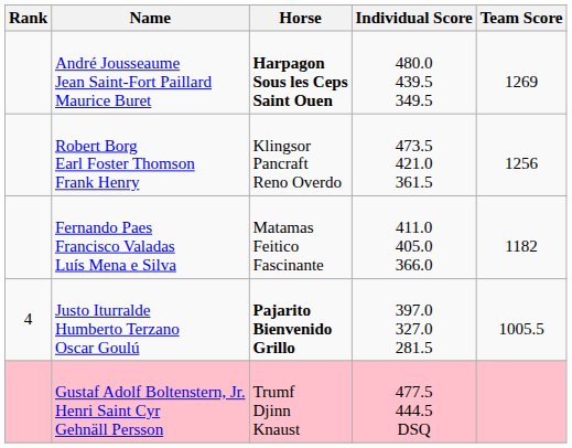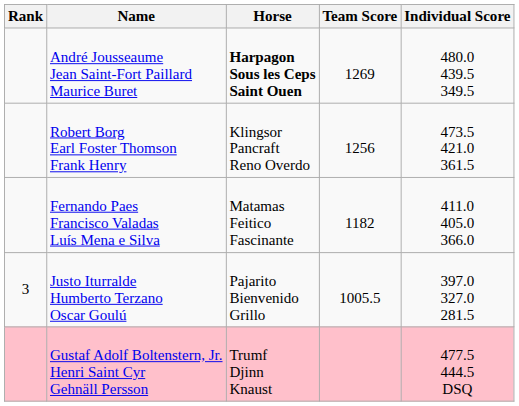 <table class="wikitable" style="text-align:center;">
 <tr>
 <th>Rank</th>
 <th>Name</th>
 <th>Horse</th>
+<th>Team Score</th>
 <th>Individual Score</th>
-<th>Team Score</th>
 </tr>
 <tr>
 <td></td>
 <td align="left"> <br> <a href='#'>André Jousseaume</a><br><a href='#'>Jean Saint-Fort Paillard</a><br><a href='#'>Maurice Buret</a></td>
 <td align="left"><strong><br>Harpagon<br>Sous les Ceps<br>Saint Ouen</strong></td>
+<td><br>1269</td>
 <td><br>480.0<br>439.5<br>349.5</td>
-<td><br>1269</td>
 </tr>
 <tr>
 <td></td>
 <td align="left"> <br> <a href='#'>Robert Borg</a><br><a href='#'>Earl Foster Thomson</a><br><a href='#'>Frank Henry</a></td>
 <td align="left"><br>Klingsor<br>Pancraft<br>Reno Overdo</td>
+<td><br>1256</td>
 <td><br>473.5<br>421.0<br>361.5</td>
-<td><br>1256</td>
 </tr>
 <tr>
 <td></td>
 <td align="left"> <br> <a href='#'>Fernando Paes</a><br><a href='#'>Francisco Valadas</a><br><a href='#'>Luís Mena e Silva</a></td>
 <td align="left"><br>Matamas<br>Feitico<br>Fascinante</td>
+<td><br>1182</td>
 <td><br>411.0<br>405.0<br>366.0</td>
-<td><br>1182</td>
 </tr>
 <tr>
-<td>4</td>
+<td>3</td>
 <td align="left"> <br> <a href='#'>Justo Iturralde</a><br><a href='#'>Humberto Terzano</a><br><a href='#'>Oscar Goulú</a></td>
-<td align="left"><strong><br>Pajarito<br>Bienvenido<br>Grillo</strong></td>
+<td align="left"><br>Pajarito<br>Bienvenido<br>Grillo</td>
+<td><br>1005.5</td>
 <td><br>397.0<br>327.0<br>281.5</td>
-<td><br>1005.5</td>
 </tr>
 <tr bgcolor=pink>
 <td></td>
 <td align="left"> <br> <a href='#'>Gustaf Adolf Boltenstern, Jr.</a><br><a href='#'>Henri Saint Cyr</a><br><a href='#'>Gehnäll Persson</a></td>
 <td align="left"><br>Trumf<br>Djinn<br>Knaust</td>
+<td><br></td>
 <td><br>477.5<br>444.5<br>DSQ</td>
-<td><br></td>
 </tr>
 </table>
